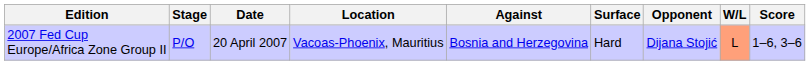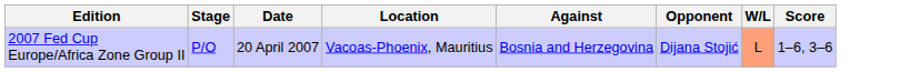 <table class=wikitable style=font-size:97%>
 <tr>
 <th>Edition</th>
 <th>Stage</th>
 <th>Date</th>
 <th>Location</th>
 <th>Against</th>
-<th>Surface</th>
 <th>Opponent</th>
 <th>W/L</th>
 <th>Score</th>
 </tr>
 <tr style="background:#ccf;">
 <td><a href='#'>2007 Fed Cup</a> <br> Europe/Africa Zone Group II</td>
 <td><a href='#'>P/O</a></td>
 <td>20 April 2007</td>
 <td><a href='#'>Vacoas-Phoenix</a>, Mauritius</td>
 <td> <a href='#'>Bosnia and Herzegovina</a></td>
-<td>Hard</td>
 <td> <a href='#'>Dijana Stojić</a></td>
 <td style="text-align:center; background:#ffa07a;">L</td>
 <td>1–6, 3–6</td>
 </tr>
 </table>
